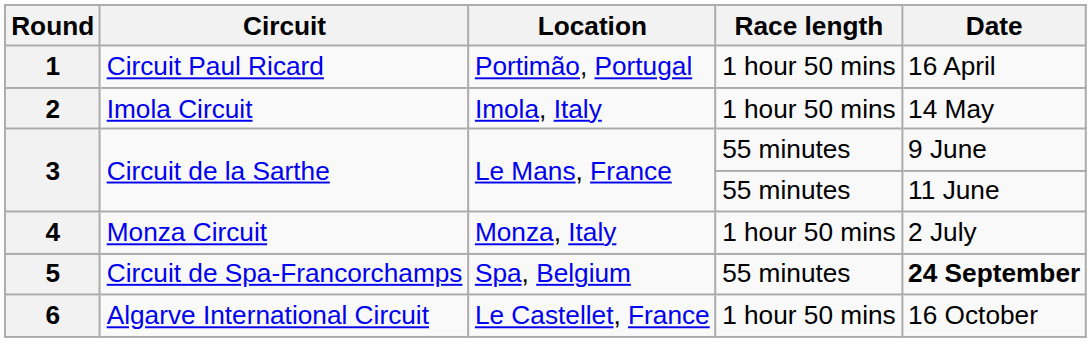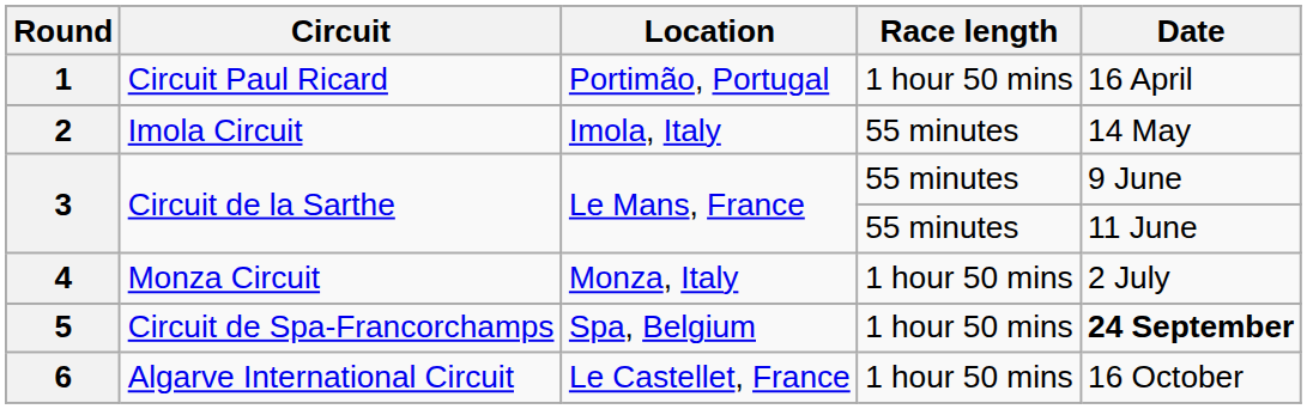 <table class="wikitable" style="font-size:85%;">
 <tr>
 <th>Round</th>
 <th>Circuit</th>
 <th>Location</th>
 <th>Race length</th>
 <th>Date</th>
 </tr>
 <tr>
 <th>1</th>
 <td> <a href='#'>Circuit Paul Ricard</a></td>
 <td><a href='#'>Portimão</a>, <a href='#'>Portugal</a></td>
 <td>1 hour 50 mins</td>
 <td>16 April</td>
 </tr>
 <tr>
 <th>2</th>
 <td> <a href='#'>Imola Circuit</a></td>
 <td><a href='#'>Imola</a>, <a href='#'>Italy</a></td>
-<td>1 hour 50 mins</td>
+<td>55 minutes</td>
 <td>14 May</td>
 </tr>
 <tr>
 <th rowspan="2">3</th>
 <td rowspan="2"> <a href='#'>Circuit de la Sarthe</a></td>
 <td rowspan="2"><a href='#'>Le Mans</a>, <a href='#'>France</a></td>
 <td>55 minutes</td>
 <td>9 June</td>
 </tr>
 <tr>
 <td>55 minutes</td>
 <td>11 June</td>
 </tr>
 <tr>
 <th>4</th>
 <td> <a href='#'>Monza Circuit</a></td>
 <td><a href='#'>Monza</a>, <a href='#'>Italy</a></td>
 <td>1 hour 50 mins</td>
 <td>2 July</td>
 </tr>
 <tr>
 <th>5</th>
 <td> <a href='#'>Circuit de Spa-Francorchamps</a></td>
 <td><a href='#'>Spa</a>, <a href='#'>Belgium</a></td>
-<td>55 minutes</td>
+<td>1 hour 50 mins</td>
 <td><strong>24 September</strong></td>
 </tr>
 <tr>
 <th>6</th>
 <td> <a href='#'>Algarve International Circuit</a></td>
 <td><a href='#'>Le Castellet</a>, <a href='#'>France</a></td>
 <td>1 hour 50 mins</td>
 <td>16 October</td>
 </tr>
 </table>
